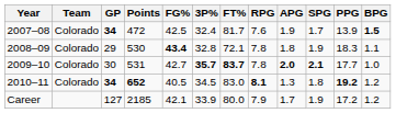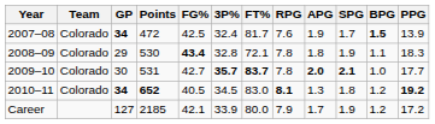 <table class="wikitable">
 <tr>
 <th>Year</th>
 <th>Team</th>
 <th>GP</th>
 <th>Points</th>
 <th>FG%</th>
 <th>3P%</th>
 <th>FT%</th>
 <th>RPG</th>
 <th>APG</th>
 <th>SPG</th>
+<th>BPG</th>
 <th>PPG</th>
-<th>BPG</th>
 </tr>
 <tr>
 <td>2007–08</td>
 <td>Colorado</td>
 <td><strong>34</strong></td>
 <td>472</td>
 <td>42.5</td>
 <td>32.4</td>
 <td>81.7</td>
 <td>7.6</td>
 <td>1.9</td>
 <td>1.7</td>
+<td><strong>1.5</strong></td>
 <td>13.9</td>
-<td><strong>1.5</strong></td>
 </tr>
 <tr>
 <td>2008–09</td>
 <td>Colorado</td>
 <td>29</td>
 <td>530</td>
 <td><strong>43.4</strong></td>
 <td>32.8</td>
 <td>72.1</td>
 <td>7.8</td>
 <td>1.8</td>
 <td>1.9</td>
+<td>1.1</td>
 <td>18.3</td>
-<td>1.1</td>
 </tr>
 <tr>
 <td>2009–10</td>
 <td>Colorado</td>
 <td>30</td>
 <td>531</td>
 <td>42.7</td>
 <td><strong>35.7</strong></td>
 <td><strong>83.7</strong></td>
 <td>7.8</td>
 <td><strong>2.0</strong></td>
 <td><strong>2.1</strong></td>
+<td>1.0</td>
 <td>17.7</td>
-<td>1.0</td>
 </tr>
 <tr>
 <td>2010–11</td>
 <td>Colorado</td>
 <td><strong>34</strong></td>
 <td><strong>652</strong></td>
 <td>40.5</td>
 <td>34.5</td>
 <td>83.0</td>
 <td><strong>8.1</strong></td>
 <td>1.3</td>
 <td>1.8</td>
+<td>1.2</td>
 <td><strong>19.2</strong></td>
-<td>1.2</td>
 </tr>
 <tr>
 <td>Career</td>
 <td></td>
 <td>127</td>
 <td>2185</td>
 <td>42.1</td>
 <td>33.9</td>
 <td>80.0</td>
 <td>7.9</td>
 <td>1.7</td>
 <td>1.9</td>
+<td>1.2</td>
 <td>17.2</td>
-<td>1.2</td>
 </tr>
 </table>
